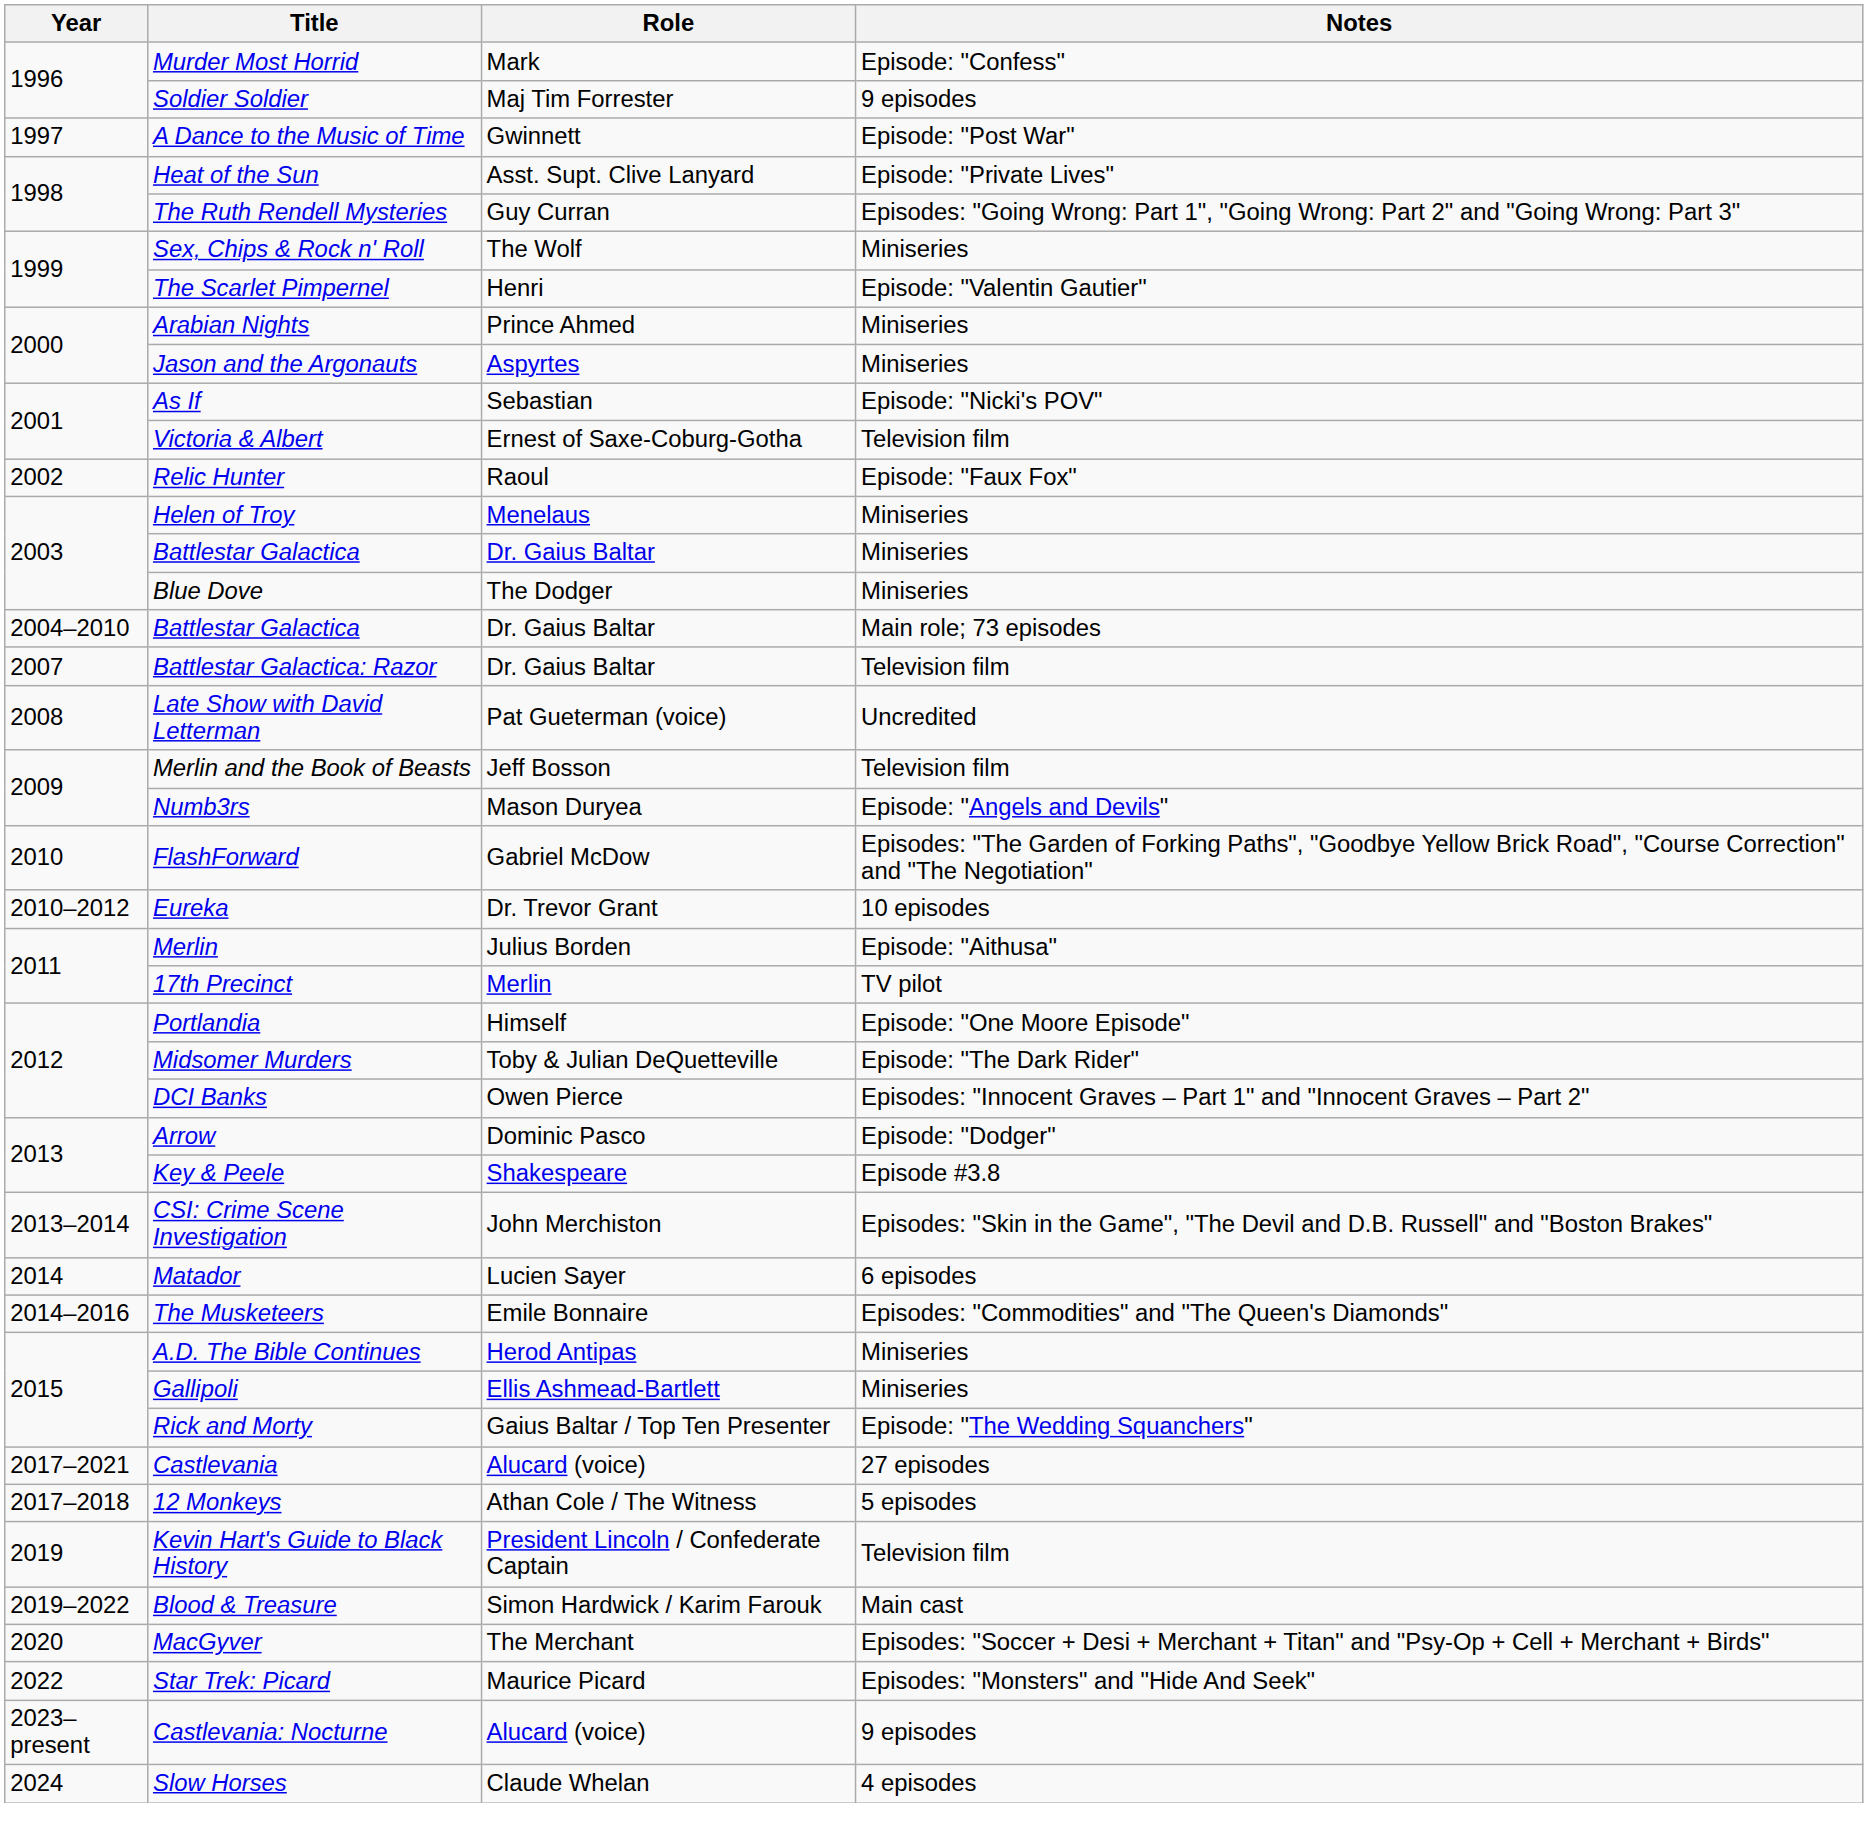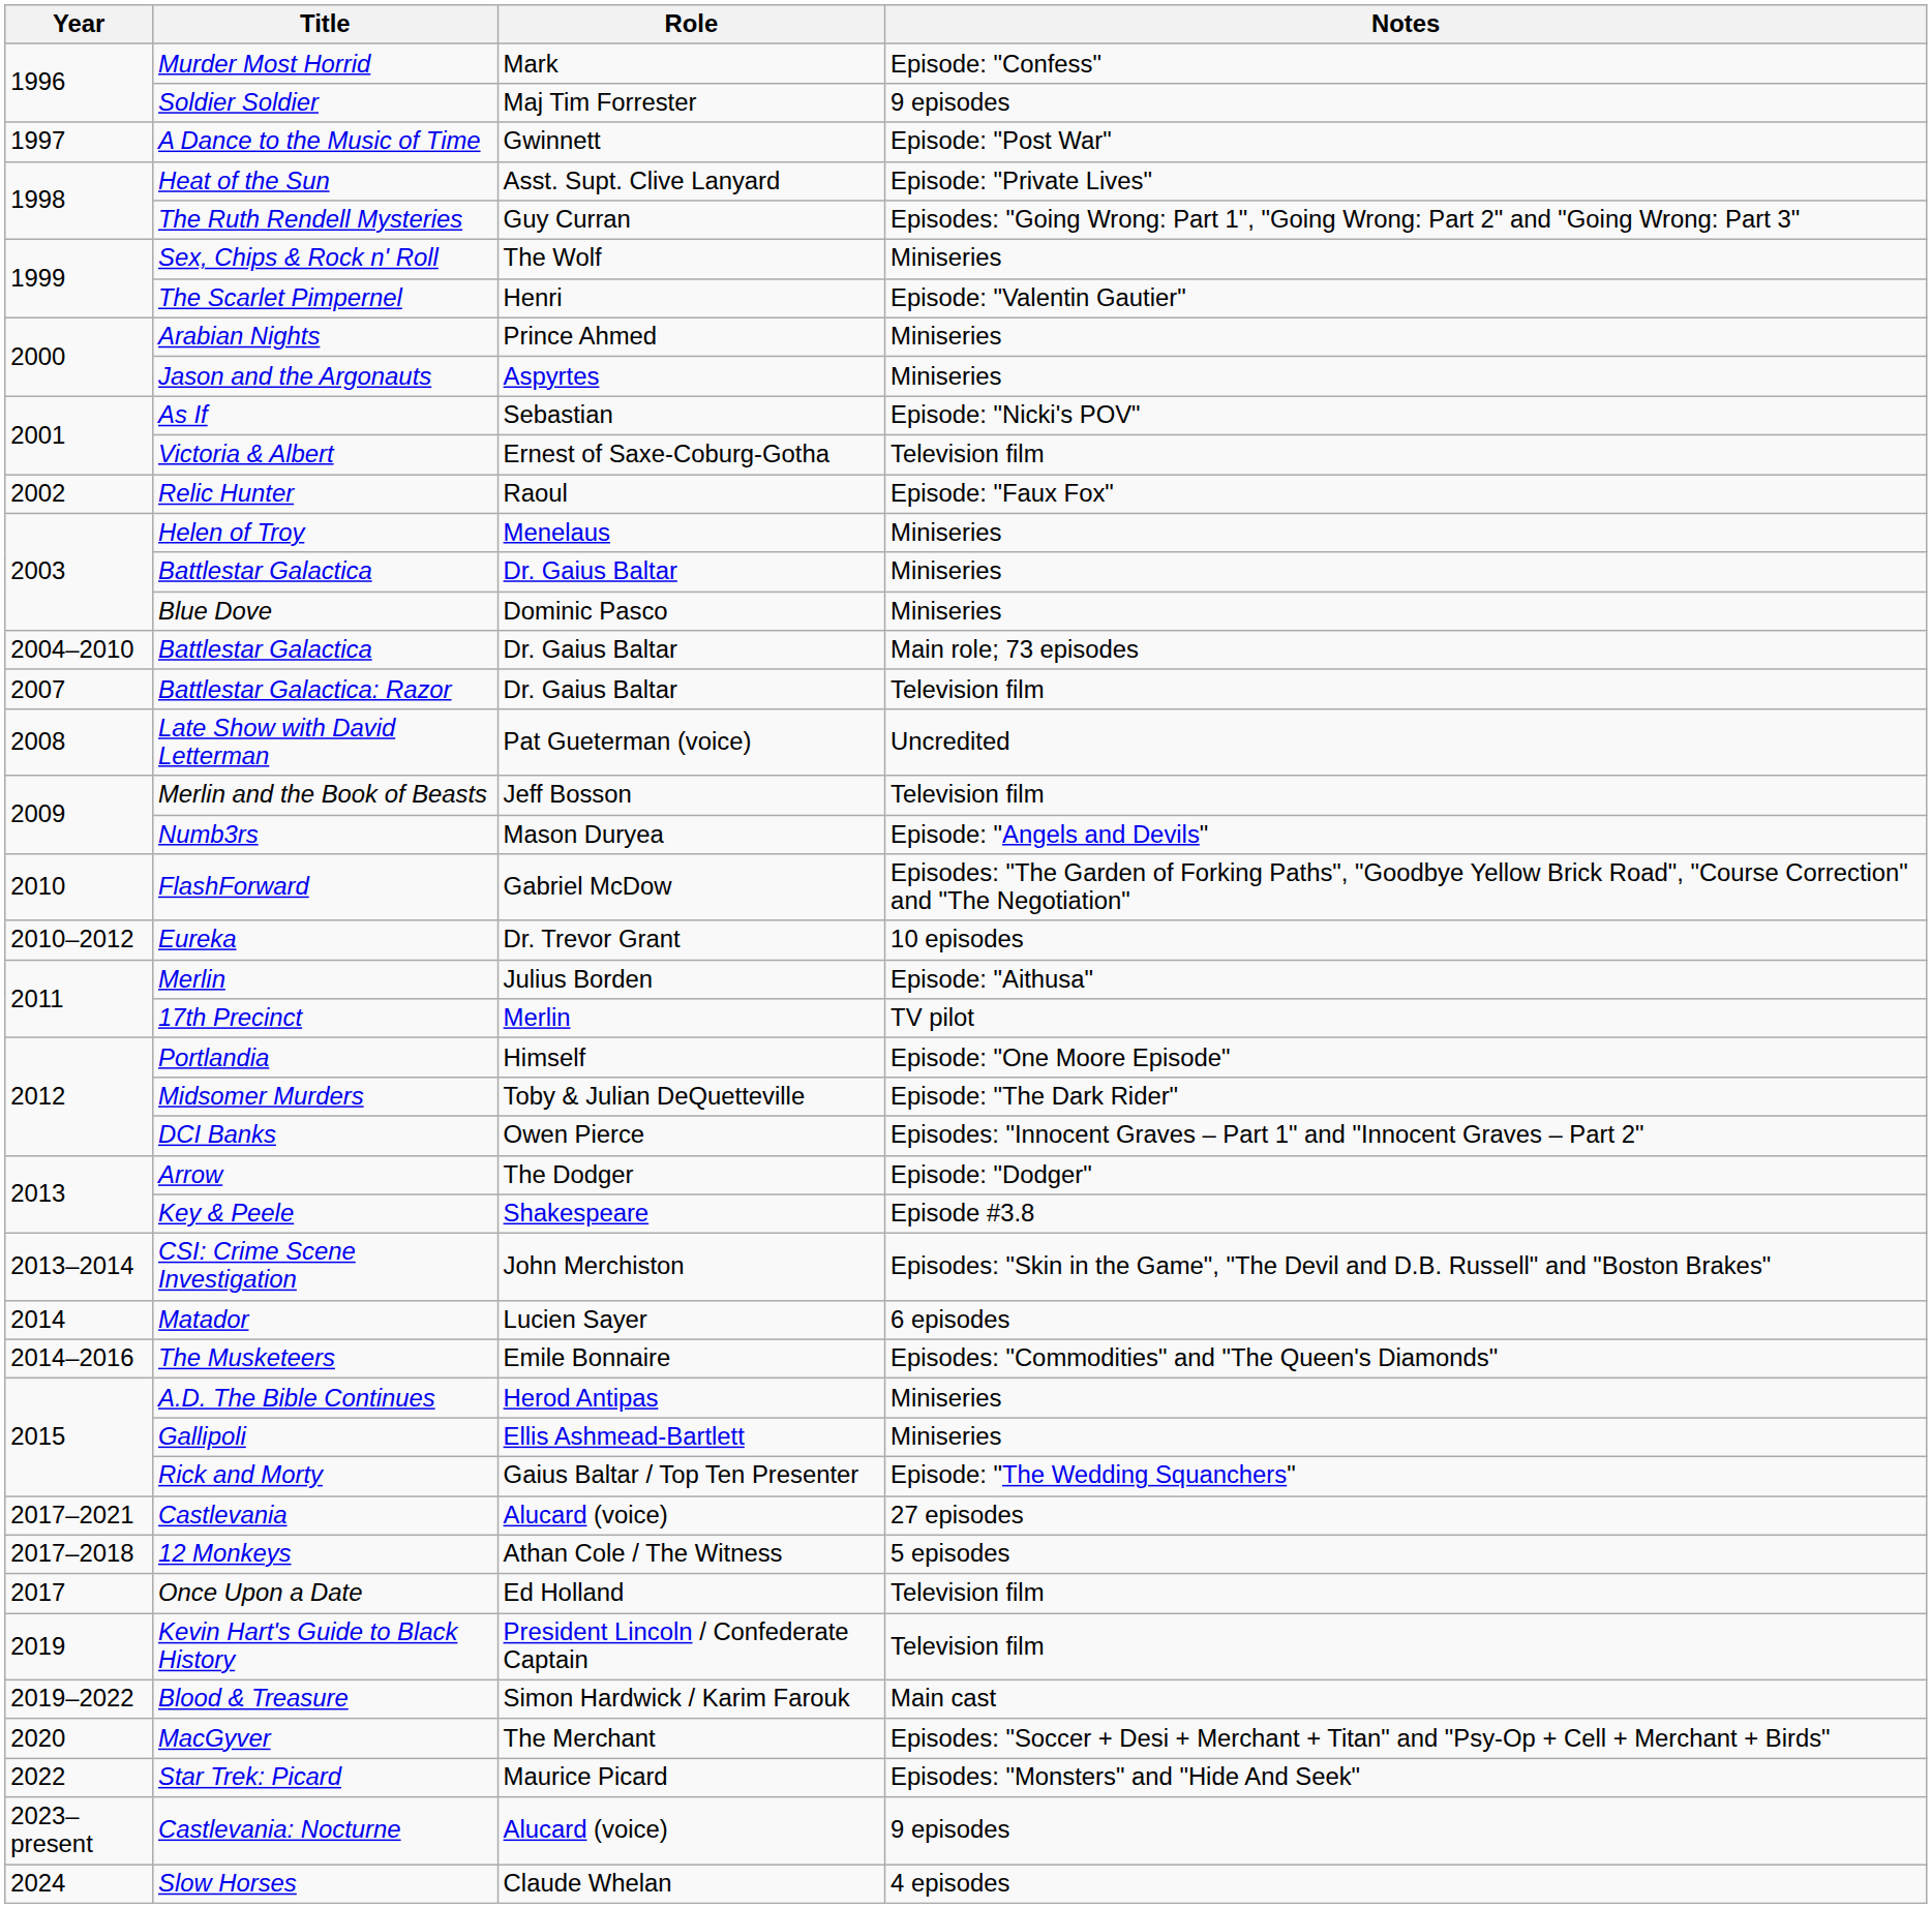 <table class="wikitable sortable">
 <tr>
 <th>Year</th>
 <th>Title</th>
 <th>Role</th>
 <th class="unsortable">Notes</th>
 </tr>
 <tr>
 <td rowspan="2">1996</td>
 <td><em><a href='#'>Murder Most Horrid</a></em></td>
 <td>Mark</td>
 <td>Episode: "Confess"</td>
 </tr>
 <tr>
 <td><em><a href='#'>Soldier Soldier</a></em></td>
 <td>Maj Tim Forrester</td>
 <td>9 episodes</td>
 </tr>
 <tr>
 <td>1997</td>
 <td><em><a href='#'>A Dance to the Music of Time</a></em></td>
 <td>Gwinnett</td>
 <td>Episode: "Post War"</td>
 </tr>
 <tr>
 <td rowspan="2">1998</td>
 <td><em><a href='#'>Heat of the Sun</a></em></td>
 <td>Asst. Supt. Clive Lanyard</td>
 <td>Episode: "Private Lives"</td>
 </tr>
 <tr>
 <td><em><a href='#'>The Ruth Rendell Mysteries</a></em></td>
 <td>Guy Curran</td>
 <td>Episodes: "Going Wrong: Part 1", "Going Wrong: Part 2" and "Going Wrong: Part 3"</td>
 </tr>
 <tr>
 <td rowspan="2">1999</td>
 <td><em><a href='#'>Sex, Chips & Rock n' Roll</a></em></td>
 <td>The Wolf</td>
 <td>Miniseries</td>
 </tr>
 <tr>
 <td><em><a href='#'>The Scarlet Pimpernel</a></em></td>
 <td>Henri</td>
 <td>Episode: "Valentin Gautier"</td>
 </tr>
 <tr>
 <td rowspan="2">2000</td>
 <td><em><a href='#'>Arabian Nights</a></em></td>
 <td>Prince Ahmed</td>
 <td>Miniseries</td>
 </tr>
 <tr>
 <td><em><a href='#'>Jason and the Argonauts</a></em></td>
 <td><a href='#'>Aspyrtes</a></td>
 <td>Miniseries</td>
 </tr>
 <tr>
 <td rowspan="2">2001</td>
 <td><em><a href='#'>As If</a></em></td>
 <td>Sebastian</td>
 <td>Episode: "Nicki's POV"</td>
 </tr>
 <tr>
 <td><em><a href='#'>Victoria & Albert</a></em></td>
 <td>Ernest of Saxe-Coburg-Gotha</td>
 <td>Television film</td>
 </tr>
 <tr>
 <td>2002</td>
 <td><em><a href='#'>Relic Hunter</a></em></td>
 <td>Raoul</td>
 <td>Episode: "Faux Fox"</td>
 </tr>
 <tr>
 <td rowspan="3">2003</td>
 <td><em><a href='#'>Helen of Troy</a></em></td>
 <td><a href='#'>Menelaus</a></td>
 <td>Miniseries</td>
 </tr>
 <tr>
 <td><em><a href='#'>Battlestar Galactica</a></em></td>
 <td><a href='#'>Dr. Gaius Baltar</a></td>
 <td>Miniseries</td>
 </tr>
 <tr>
 <td><em>Blue Dove</em></td>
-<td>The Dodger</td>
+<td>Dominic Pasco</td>
 <td>Miniseries</td>
 </tr>
 <tr>
 <td>2004–2010</td>
 <td><em><a href='#'>Battlestar Galactica</a></em></td>
 <td>Dr. Gaius Baltar</td>
 <td>Main role; 73 episodes</td>
 </tr>
 <tr>
 <td>2007</td>
 <td><em><a href='#'>Battlestar Galactica: Razor</a></em></td>
 <td>Dr. Gaius Baltar</td>
 <td>Television film</td>
 </tr>
 <tr>
 <td>2008</td>
 <td><em><a href='#'>Late Show with David Letterman</a></em></td>
 <td>Pat Gueterman (voice)</td>
 <td>Uncredited</td>
 </tr>
 <tr>
 <td rowspan="2">2009</td>
 <td><em>Merlin and the Book of Beasts</em></td>
 <td>Jeff Bosson</td>
 <td>Television film</td>
 </tr>
 <tr>
 <td><em><a href='#'>Numb3rs</a></em></td>
 <td>Mason Duryea</td>
 <td>Episode: "<a href='#'>Angels and Devils</a>"</td>
 </tr>
 <tr>
 <td>2010</td>
 <td><em><a href='#'>FlashForward</a></em></td>
 <td>Gabriel McDow</td>
 <td>Episodes: "The Garden of Forking Paths", "Goodbye Yellow Brick Road", "Course Correction" and "The Negotiation"</td>
 </tr>
 <tr>
 <td>2010–2012</td>
 <td><em><a href='#'>Eureka</a></em></td>
 <td>Dr. Trevor Grant</td>
 <td>10 episodes</td>
 </tr>
 <tr>
 <td rowspan="2">2011</td>
 <td><em><a href='#'>Merlin</a></em></td>
 <td>Julius Borden</td>
 <td>Episode: "Aithusa"</td>
 </tr>
 <tr>
 <td><em><a href='#'>17th Precinct</a></em></td>
 <td><a href='#'>Merlin</a></td>
 <td>TV pilot</td>
 </tr>
 <tr>
 <td rowspan="3">2012</td>
 <td><em><a href='#'>Portlandia</a></em></td>
 <td>Himself</td>
 <td>Episode: "One Moore Episode"</td>
 </tr>
 <tr>
 <td><em><a href='#'>Midsomer Murders</a></em></td>
 <td>Toby & Julian DeQuetteville</td>
 <td>Episode: "The Dark Rider"</td>
 </tr>
 <tr>
 <td><em><a href='#'>DCI Banks</a></em></td>
 <td>Owen Pierce</td>
 <td>Episodes: "Innocent Graves – Part 1" and "Innocent Graves – Part 2"</td>
 </tr>
 <tr>
 <td rowspan="2">2013</td>
 <td><em><a href='#'>Arrow</a></em></td>
-<td>Dominic Pasco</td>
+<td>The Dodger</td>
 <td>Episode: "Dodger"</td>
 </tr>
 <tr>
 <td><em><a href='#'>Key & Peele</a></em></td>
 <td><a href='#'>Shakespeare</a></td>
 <td>Episode #3.8</td>
 </tr>
 <tr>
 <td>2013–2014</td>
 <td><em><a href='#'>CSI: Crime Scene Investigation</a></em></td>
 <td>John Merchiston</td>
 <td>Episodes: "Skin in the Game", "The Devil and D.B. Russell" and "Boston Brakes"</td>
 </tr>
 <tr>
 <td>2014</td>
 <td><em><a href='#'>Matador</a></em></td>
 <td>Lucien Sayer</td>
 <td>6 episodes</td>
 </tr>
 <tr>
 <td>2014–2016</td>
 <td><em><a href='#'>The Musketeers</a></em></td>
 <td>Emile Bonnaire</td>
 <td>Episodes: "Commodities" and "The Queen's Diamonds"</td>
 </tr>
 <tr>
 <td rowspan="3">2015</td>
 <td><em><a href='#'>A.D. The Bible Continues</a></em></td>
 <td><a href='#'>Herod Antipas</a></td>
 <td>Miniseries</td>
 </tr>
 <tr>
 <td><em><a href='#'>Gallipoli</a></em></td>
 <td><a href='#'>Ellis Ashmead-Bartlett</a></td>
 <td>Miniseries</td>
 </tr>
 <tr>
 <td><em><a href='#'>Rick and Morty</a></em></td>
 <td>Gaius Baltar / Top Ten Presenter</td>
 <td>Episode: "<a href='#'>The Wedding Squanchers</a>"</td>
 </tr>
 <tr>
 <td>2017–2021</td>
 <td><em><a href='#'>Castlevania</a></em></td>
 <td><a href='#'>Alucard</a> (voice)</td>
 <td>27 episodes</td>
 </tr>
 <tr>
 <td>2017–2018</td>
 <td><em><a href='#'>12 Monkeys</a></em></td>
 <td>Athan Cole / The Witness</td>
 <td>5 episodes</td>
 </tr>
 <tr>
+<td>2017</td>
+<td><em>Once Upon a Date</em></td>
+<td>Ed Holland</td>
+<td>Television film</td>
+</tr>
+<tr>
 <td>2019</td>
 <td><em><a href='#'>Kevin Hart's Guide to Black History</a></em></td>
 <td><a href='#'>President Lincoln</a> / Confederate Captain</td>
 <td>Television film</td>
 </tr>
 <tr>
 <td>2019–2022</td>
 <td><em><a href='#'>Blood & Treasure</a></em></td>
 <td>Simon Hardwick / Karim Farouk</td>
 <td>Main cast</td>
 </tr>
 <tr>
 <td>2020</td>
 <td><em><a href='#'>MacGyver</a></em></td>
 <td>The Merchant</td>
 <td>Episodes: "Soccer + Desi + Merchant + Titan" and "Psy-Op + Cell + Merchant + Birds"</td>
 </tr>
 <tr>
 <td>2022</td>
 <td><em><a href='#'>Star Trek: Picard</a></em></td>
 <td>Maurice Picard</td>
 <td>Episodes: "Monsters" and "Hide And Seek"</td>
 </tr>
 <tr>
 <td>2023–present</td>
 <td><em><a href='#'>Castlevania: Nocturne</a></em></td>
 <td><a href='#'>Alucard</a> (voice)</td>
 <td>9 episodes</td>
 </tr>
 <tr>
 <td>2024</td>
 <td><em><a href='#'>Slow Horses</a></em></td>
 <td>Claude Whelan</td>
 <td>4 episodes</td>
 </tr>
 </table>
